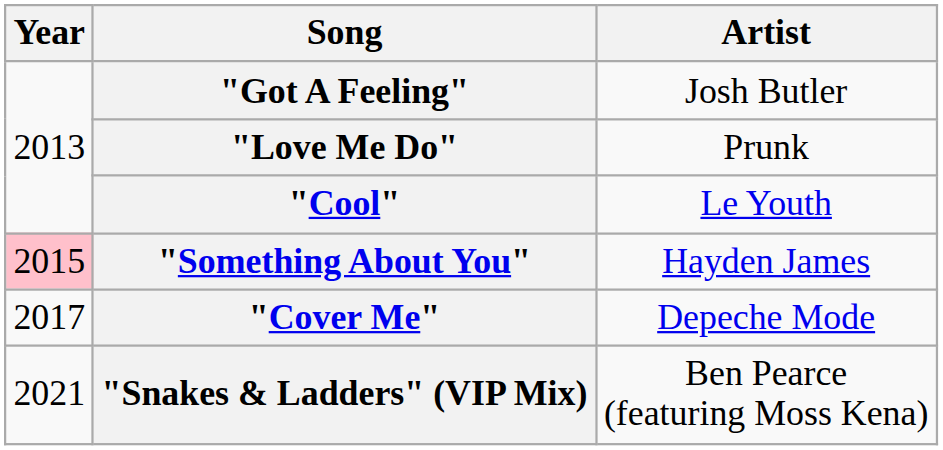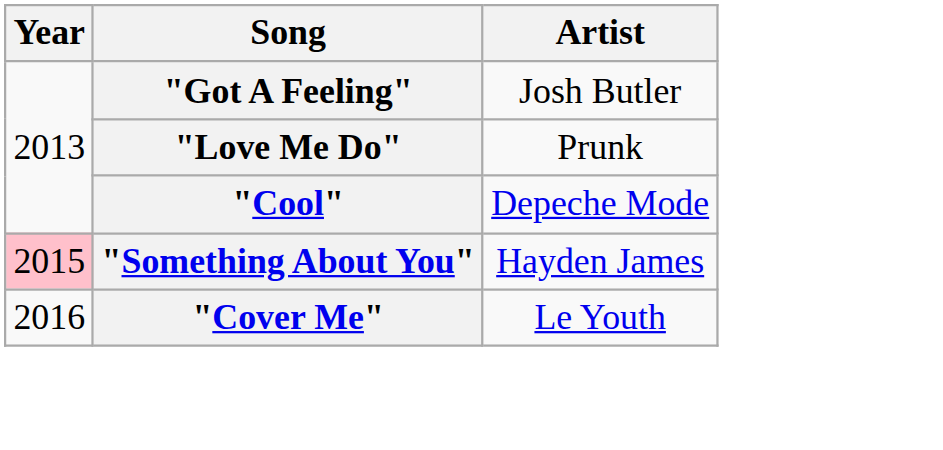 <table class="wikitable plainrowheaders" style="text-align:center;">
 <tr>
 <th scope="col">Year</th>
 <th scope="col">Song</th>
 <th scope="col">Artist</th>
 </tr>
 <tr>
 <td rowspan="3">2013</td>
 <th scope="row">"Got A Feeling"</th>
 <td>Josh Butler</td>
 </tr>
 <tr>
 <th scope="row">"Love Me Do"</th>
 <td>Prunk</td>
 </tr>
 <tr>
 <th scope="row">"<a href='#'>Cool</a>"</th>
-<td><a href='#'>Le Youth</a></td>
+<td><a href='#'>Depeche Mode</a></td>
 </tr>
 <tr>
 <td style="background: pink;">2015</td>
 <th scope="row">"<a href='#'>Something About You</a>"</th>
 <td><a href='#'>Hayden James</a></td>
 </tr>
 <tr>
-<td>2017</td>
+<td>2016</td>
 <th scope="row">"<a href='#'>Cover Me</a>"</th>
-<td><a href='#'>Depeche Mode</a></td>
-</tr>
-<tr>
-<td>2021</td>
-<th scope="row">"Snakes & Ladders" (VIP Mix)</th>
-<td>Ben Pearce <br><span>(featuring Moss Kena)</span></td>
+<td><a href='#'>Le Youth</a></td>
 </tr>
 </table>
